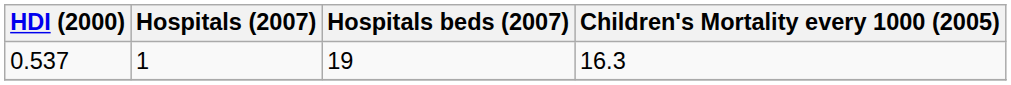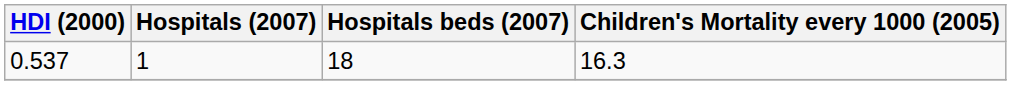 <table class="wikitable" border="1">
 <tr>
 <th><a href='#'>HDI</a> (2000)</th>
 <th>Hospitals (2007)</th>
 <th>Hospitals beds (2007)</th>
 <th>Children's Mortality every 1000 (2005)</th>
 </tr>
 <tr>
 <td>0.537</td>
 <td>1</td>
-<td>19</td>
+<td>18</td>
 <td>16.3</td>
 </tr>
 <tr>
 </tr>
 </table>
